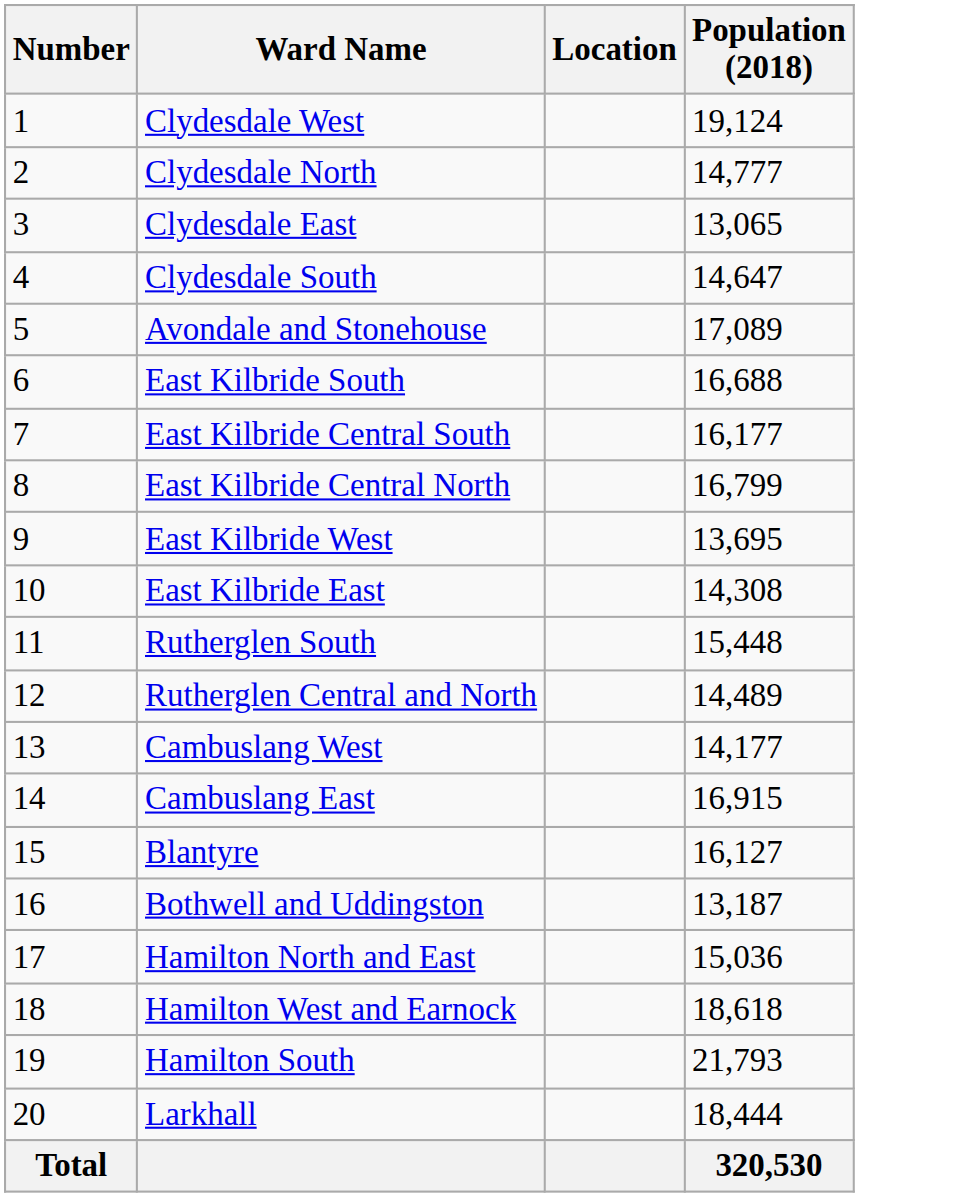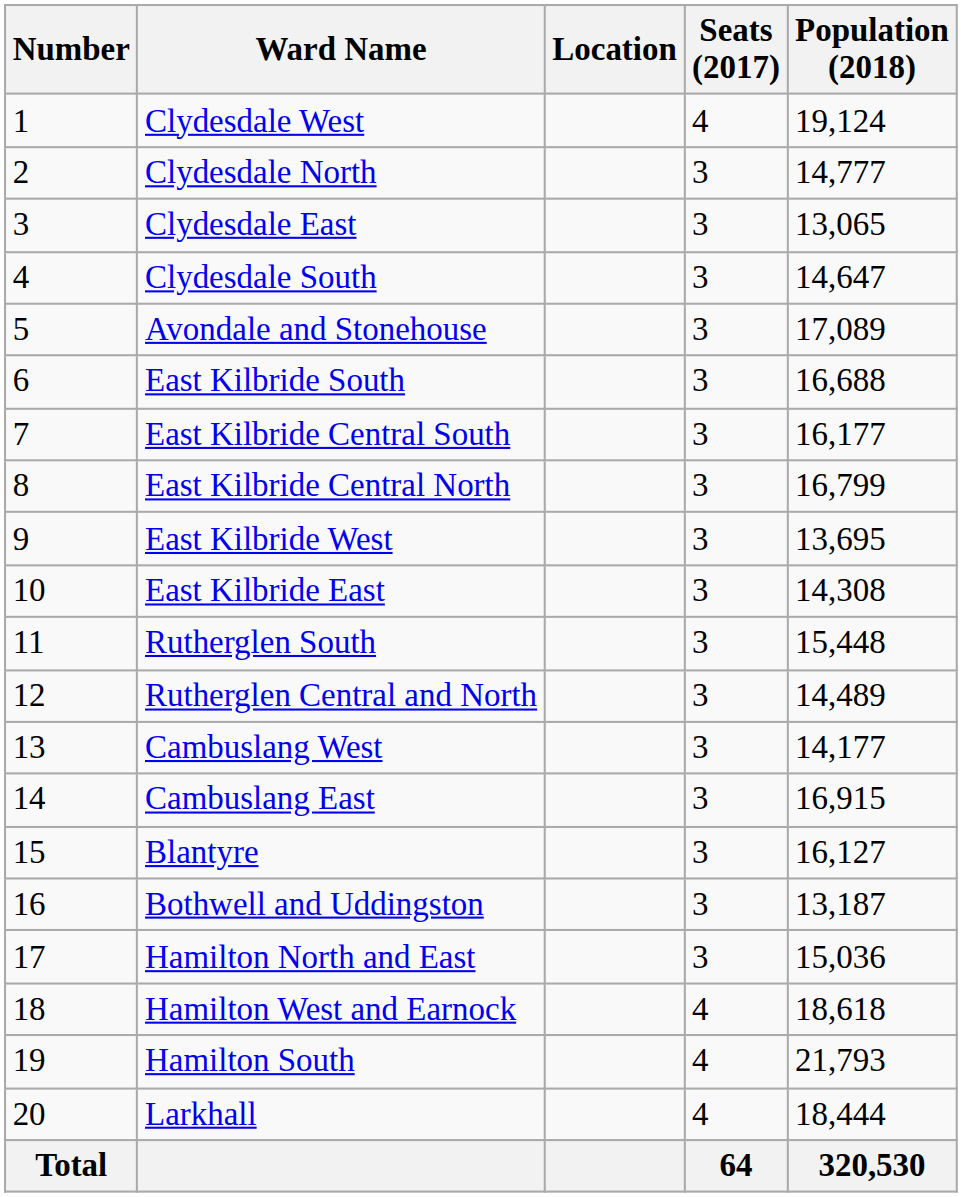 <table class="wikitable sortable">
 <tr>
 <th>Number</th>
 <th>Ward Name</th>
 <th>Location</th>
+<th>Seats<br>(2017)</th>
 <th>Population<br>(2018)</th>
 </tr>
 <tr>
 <td>1</td>
 <td><a href='#'>Clydesdale West</a></td>
 <td></td>
+<td>4</td>
 <td>19,124</td>
 </tr>
 <tr>
 <td>2</td>
 <td><a href='#'>Clydesdale North</a></td>
 <td></td>
+<td>3</td>
 <td>14,777</td>
 </tr>
 <tr>
 <td>3</td>
 <td><a href='#'>Clydesdale East</a></td>
 <td></td>
+<td>3</td>
 <td>13,065</td>
 </tr>
 <tr>
 <td>4</td>
 <td><a href='#'>Clydesdale South</a></td>
 <td></td>
+<td>3</td>
 <td>14,647</td>
 </tr>
 <tr>
 <td>5</td>
 <td><a href='#'>Avondale and Stonehouse</a></td>
 <td></td>
+<td>3</td>
 <td>17,089</td>
 </tr>
 <tr>
 <td>6</td>
 <td><a href='#'>East Kilbride South</a></td>
 <td></td>
+<td>3</td>
 <td>16,688</td>
 </tr>
 <tr>
 <td>7</td>
 <td><a href='#'>East Kilbride Central South</a></td>
 <td></td>
+<td>3</td>
 <td>16,177</td>
 </tr>
 <tr>
 <td>8</td>
 <td><a href='#'>East Kilbride Central North</a></td>
 <td></td>
+<td>3</td>
 <td>16,799</td>
 </tr>
 <tr>
 <td>9</td>
 <td><a href='#'>East Kilbride West</a></td>
 <td></td>
+<td>3</td>
 <td>13,695</td>
 </tr>
 <tr>
 <td>10</td>
 <td><a href='#'>East Kilbride East</a></td>
 <td></td>
+<td>3</td>
 <td>14,308</td>
 </tr>
 <tr>
 <td>11</td>
 <td><a href='#'>Rutherglen South</a></td>
 <td></td>
+<td>3</td>
 <td>15,448</td>
 </tr>
 <tr>
 <td>12</td>
 <td><a href='#'>Rutherglen Central and North</a></td>
 <td></td>
+<td>3</td>
 <td>14,489</td>
 </tr>
 <tr>
 <td>13</td>
 <td><a href='#'>Cambuslang West</a></td>
 <td></td>
+<td>3</td>
 <td>14,177</td>
 </tr>
 <tr>
 <td>14</td>
 <td><a href='#'>Cambuslang East</a></td>
 <td></td>
+<td>3</td>
 <td>16,915</td>
 </tr>
 <tr>
 <td>15</td>
 <td><a href='#'>Blantyre</a></td>
 <td></td>
+<td>3</td>
 <td>16,127</td>
 </tr>
 <tr>
 <td>16</td>
 <td><a href='#'>Bothwell and Uddingston</a></td>
 <td></td>
+<td>3</td>
 <td>13,187</td>
 </tr>
 <tr>
 <td>17</td>
 <td><a href='#'>Hamilton North and East</a></td>
 <td></td>
+<td>3</td>
 <td>15,036</td>
 </tr>
 <tr>
 <td>18</td>
 <td><a href='#'>Hamilton West and Earnock</a></td>
 <td></td>
+<td>4</td>
 <td>18,618</td>
 </tr>
 <tr>
 <td>19</td>
 <td><a href='#'>Hamilton South</a></td>
 <td></td>
+<td>4</td>
 <td>21,793</td>
 </tr>
 <tr>
 <td>20</td>
 <td><a href='#'>Larkhall</a></td>
 <td></td>
+<td>4</td>
 <td>18,444</td>
 </tr>
 <tr>
 <th>Total</th>
 <th></th>
 <th></th>
+<th>64</th>
 <th>320,530</th>
 </tr>
 </table>
